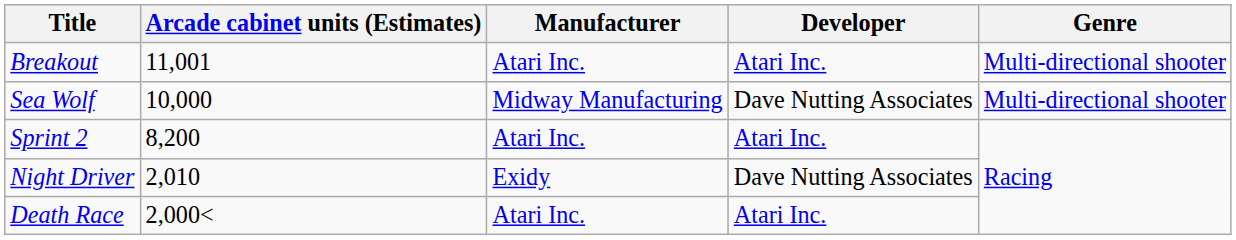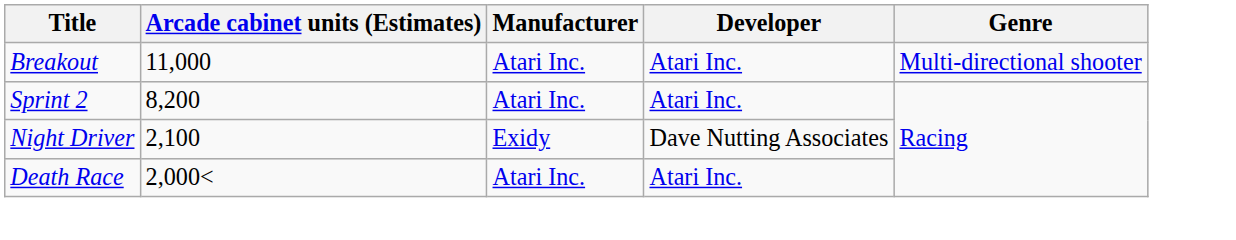 <table class="wikitable sortable">
 <tr>
 <th>Title</th>
 <th><a href='#'>Arcade cabinet</a> units (Estimates)</th>
 <th>Manufacturer</th>
 <th>Developer</th>
 <th>Genre</th>
 </tr>
 <tr>
 <td><em><a href='#'>Breakout</a></em></td>
-<td>11,001</td>
+<td>11,000</td>
 <td><a href='#'>Atari Inc.</a></td>
 <td><a href='#'>Atari Inc.</a></td>
-<td><a href='#'>Multi-directional shooter</a></td>
-</tr>
-<tr>
-<td><em><a href='#'>Sea Wolf</a></em></td>
-<td>10,000</td>
-<td><a href='#'>Midway Manufacturing</a></td>
-<td>Dave Nutting Associates</td>
 <td><a href='#'>Multi-directional shooter</a></td>
 </tr>
 <tr>
 <td><em><a href='#'>Sprint 2</a></em></td>
 <td>8,200</td>
 <td><a href='#'>Atari Inc.</a></td>
 <td><a href='#'>Atari Inc.</a></td>
 <td rowspan="3"><a href='#'>Racing</a></td>
 </tr>
 <tr>
 <td><em><a href='#'>Night Driver</a></em></td>
-<td>2,010</td>
+<td>2,100</td>
 <td><a href='#'>Exidy</a></td>
 <td>Dave Nutting Associates</td>
 </tr>
 <tr>
 <td><em><a href='#'>Death Race</a></em></td>
 <td>2,000<</td>
 <td><a href='#'>Atari Inc.</a></td>
 <td><a href='#'>Atari Inc.</a></td>
 </tr>
 </table>
